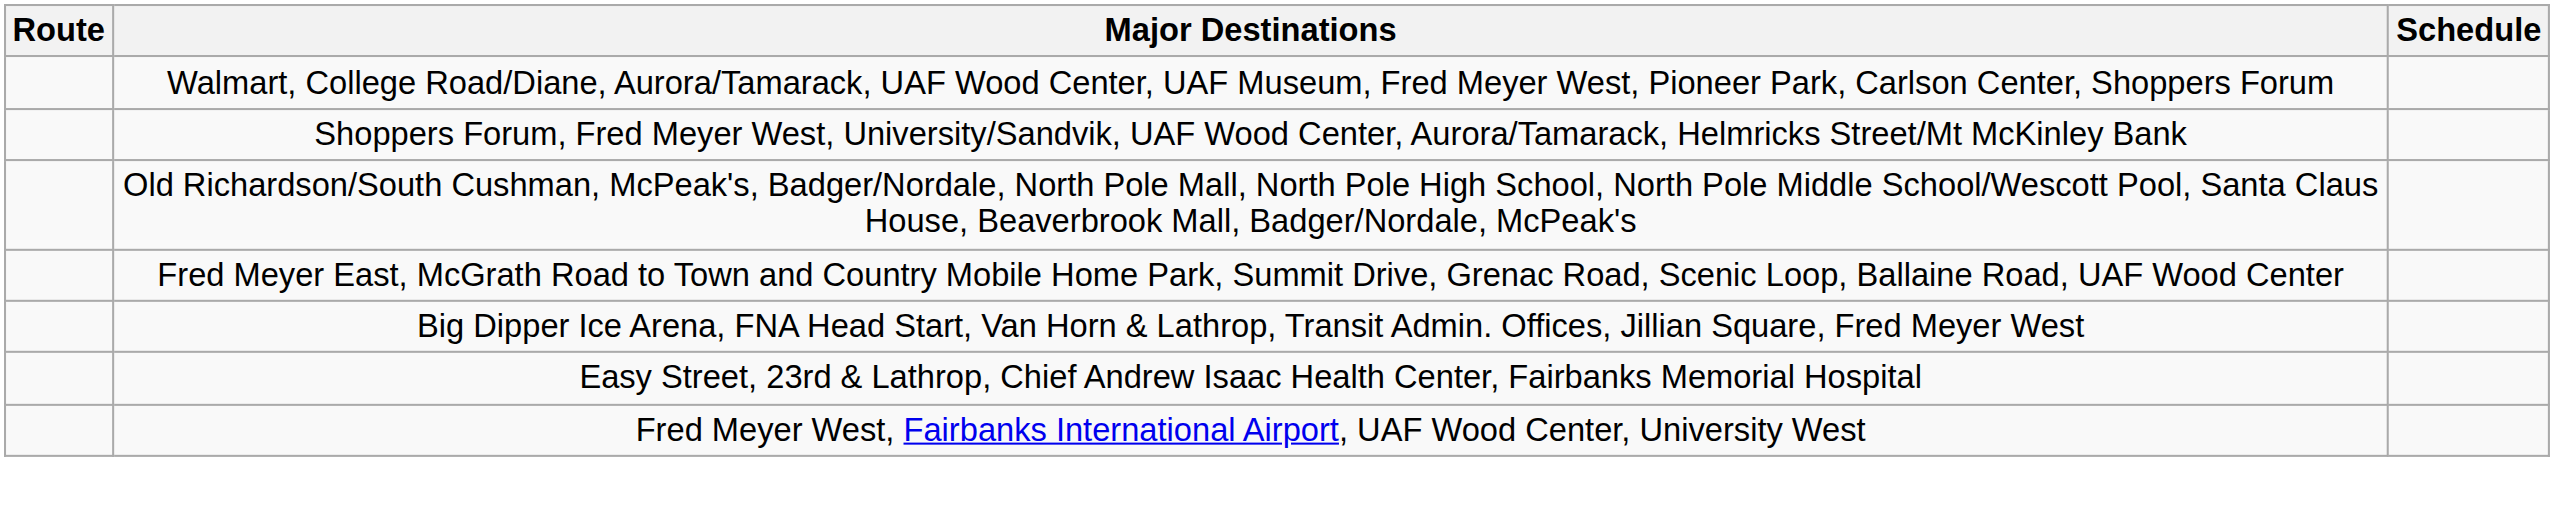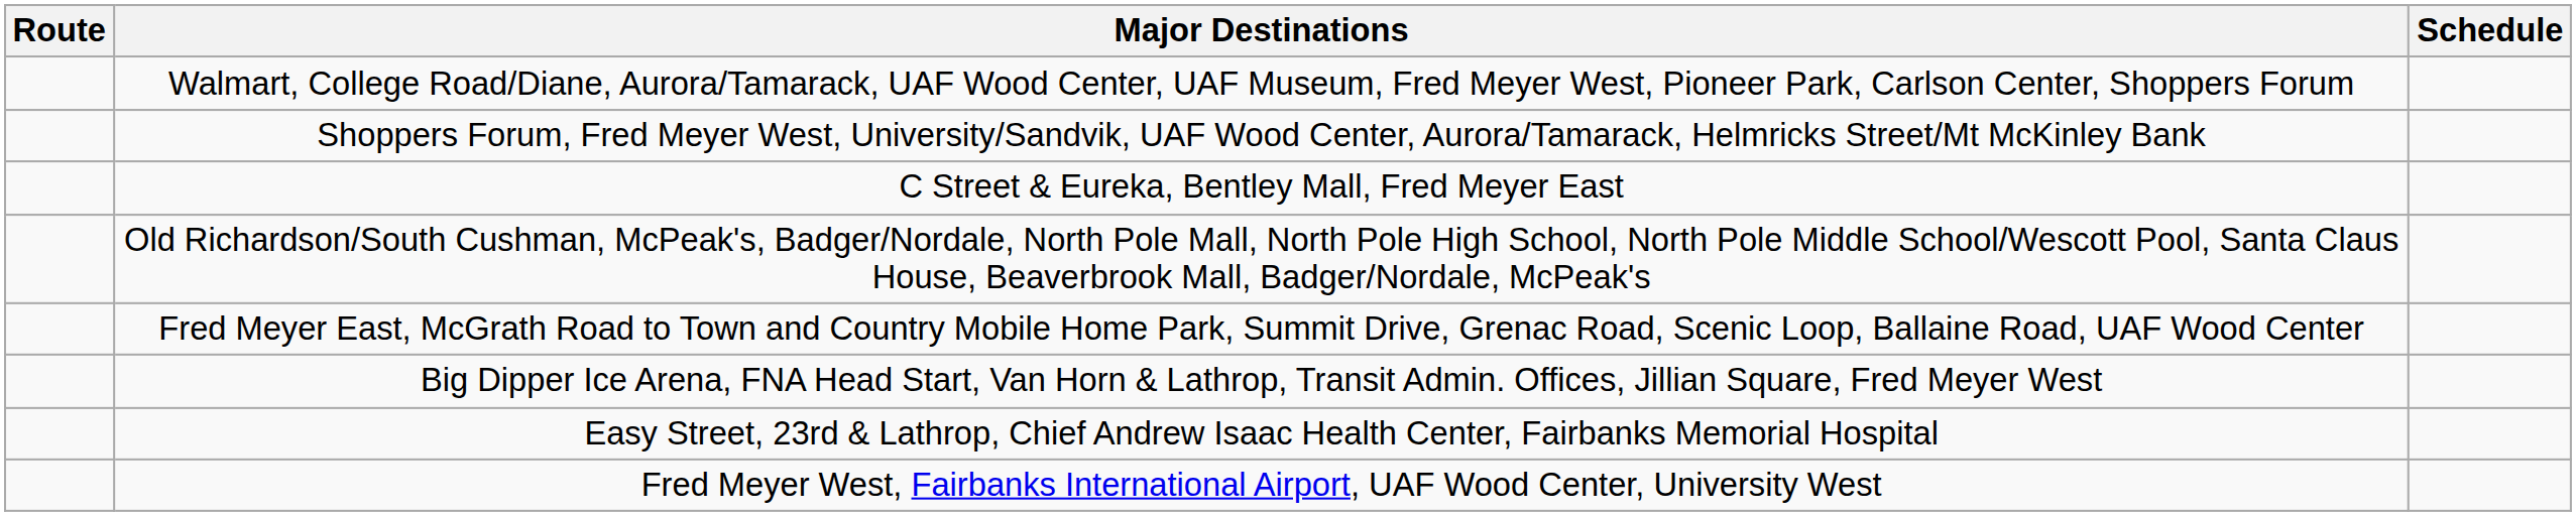 <table class="wikitable">
 <tr>
 <th>Route</th>
 <th>Major Destinations</th>
 <th>Schedule</th>
 </tr>
 <tr>
 <td align=center></td>
 <td align=center>Walmart, College Road/Diane, Aurora/Tamarack, UAF Wood Center, UAF Museum, Fred Meyer West, Pioneer Park, Carlson Center, Shoppers Forum</td>
 <td align=center></td>
 </tr>
 <tr>
 <td align="center"></td>
 <td align="center">Shoppers Forum, Fred Meyer West, University/Sandvik, UAF Wood Center, Aurora/Tamarack, Helmricks Street/Mt McKinley Bank</td>
+<td align="center"></td>
+</tr>
+<tr>
+<td align="center"></td>
+<td align="center">C Street & Eureka, Bentley Mall, Fred Meyer East</td>
 <td align="center"></td>
 </tr>
 <tr>
 <td align="center"></td>
 <td align="center">Old Richardson/South Cushman, McPeak's, Badger/Nordale, North Pole Mall, North Pole High School, North Pole Middle School/Wescott Pool, Santa Claus House, Beaverbrook Mall, Badger/Nordale, McPeak's</td>
 <td align="center"></td>
 </tr>
 <tr>
 <td align="center"></td>
 <td align="center">Fred Meyer East, McGrath Road to Town and Country Mobile Home Park, Summit Drive, Grenac Road, Scenic Loop, Ballaine Road, UAF Wood Center</td>
 <td align="center"></td>
 </tr>
 <tr>
 <td align="center"></td>
 <td align="center">Big Dipper Ice Arena, FNA Head Start, Van Horn & Lathrop, Transit Admin. Offices, Jillian Square, Fred Meyer West</td>
 <td align="center"></td>
 </tr>
 <tr>
 <td align="center"></td>
 <td align="center">Easy Street, 23rd & Lathrop, Chief Andrew Isaac Health Center, Fairbanks Memorial Hospital</td>
 <td align="center"></td>
 </tr>
 <tr>
 <td align=center></td>
 <td align=center>Fred Meyer West, <a href='#'>Fairbanks International Airport</a>, UAF Wood Center, University West</td>
 <td align=center></td>
 </tr>
 </table>
